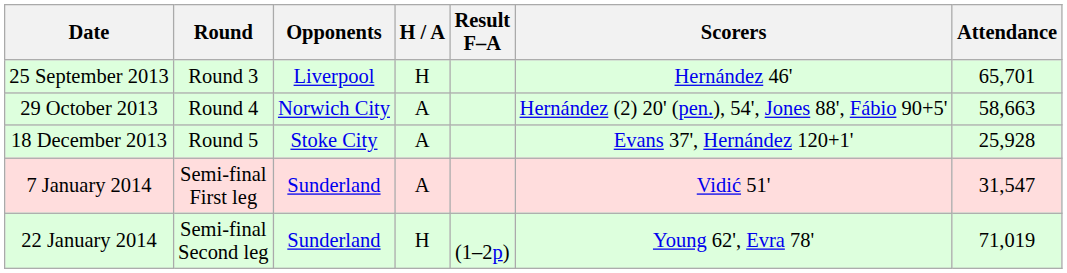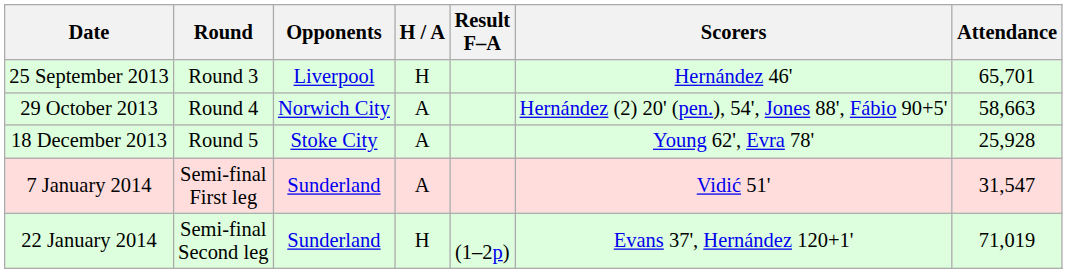 <table class="wikitable" style="text-align:center">
 <tr>
 <th>Date</th>
 <th>Round</th>
 <th>Opponents</th>
 <th>H / A</th>
 <th>Result<br>F–A</th>
 <th>Scorers</th>
 <th>Attendance</th>
 </tr>
 <tr bgcolor="#ddffdd">
 <td>25 September 2013</td>
 <td>Round 3</td>
 <td><a href='#'>Liverpool</a></td>
 <td>H</td>
 <td></td>
 <td><a href='#'>Hernández</a> 46'</td>
 <td>65,701</td>
 </tr>
 <tr bgcolor="#ddffdd">
 <td>29 October 2013</td>
 <td>Round 4</td>
 <td><a href='#'>Norwich City</a></td>
 <td>A</td>
 <td></td>
 <td><a href='#'>Hernández</a> (2) 20' (<a href='#'>pen.</a>), 54', <a href='#'>Jones</a> 88', <a href='#'>Fábio</a> 90+5'</td>
 <td>58,663</td>
 </tr>
 <tr bgcolor="#ddffdd">
 <td>18 December 2013</td>
 <td>Round 5</td>
 <td><a href='#'>Stoke City</a></td>
 <td>A</td>
 <td></td>
-<td><a href='#'>Evans</a> 37', <a href='#'>Hernández</a> 120+1'</td>
+<td><a href='#'>Young</a> 62', <a href='#'>Evra</a> 78'</td>
 <td>25,928</td>
 </tr>
 <tr bgcolor="#ffdddd">
 <td>7 January 2014</td>
 <td>Semi-final<br>First leg</td>
 <td><a href='#'>Sunderland</a></td>
 <td>A</td>
 <td></td>
 <td><a href='#'>Vidić</a> 51'</td>
 <td>31,547</td>
 </tr>
 <tr bgcolor="#ddffdd">
 <td>22 January 2014</td>
 <td>Semi-final<br>Second leg</td>
 <td><a href='#'>Sunderland</a></td>
 <td>H</td>
 <td> <br>(1–2<a href='#'>p</a>)</td>
-<td><a href='#'>Young</a> 62', <a href='#'>Evra</a> 78'</td>
+<td><a href='#'>Evans</a> 37', <a href='#'>Hernández</a> 120+1'</td>
 <td>71,019</td>
 </tr>
 </table>
